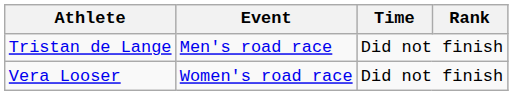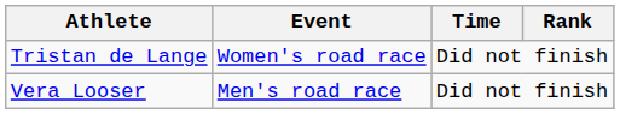 <table class=wikitable style=font-size:90%;text-align:center>
 <tr>
 <th>Athlete</th>
 <th>Event</th>
 <th>Time</th>
 <th>Rank</th>
 </tr>
 <tr>
 <td align=left><a href='#'>Tristan de Lange</a></td>
-<td align=left><a href='#'>Men's road race</a></td>
+<td align=left><a href='#'>Women's road race</a></td>
 <td colspan=2>Did not finish</td>
 </tr>
 <tr>
 <td align=left><a href='#'>Vera Looser</a></td>
-<td align=left><a href='#'>Women's road race</a></td>
+<td align=left><a href='#'>Men's road race</a></td>
 <td colspan=2>Did not finish</td>
 </tr>
 </table>
